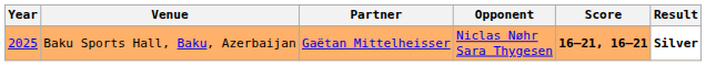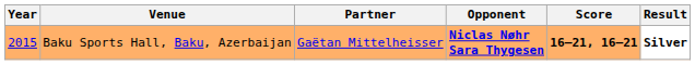 <table class="sortable wikitable" style="font-size: 90%;">
 <tr>
 <th>Year</th>
 <th>Venue</th>
 <th>Partner</th>
 <th>Opponent</th>
 <th>Score</th>
 <th>Result</th>
 </tr>
 <tr style="background:#FFB069">
-<td align="center"><a href='#'>2025</a></td>
+<td align="center"><a href='#'>2015</a></td>
 <td align="left">Baku Sports Hall, <a href='#'>Baku</a>, Azerbaijan</td>
 <td align="left"> <a href='#'>Gaëtan Mittelheisser</a></td>
-<td align="left"> <a href='#'>Niclas Nøhr</a><br> <a href='#'>Sara Thygesen</a></td>
+<td align="left"><strong> <a href='#'>Niclas Nøhr</a><br> <a href='#'>Sara Thygesen</a></strong></td>
 <td align="left"><strong>16–21, 16–21</strong></td>
 <td style="text-align:left; background:white"> <strong>Silver</strong></td>
 </tr>
 </table>
